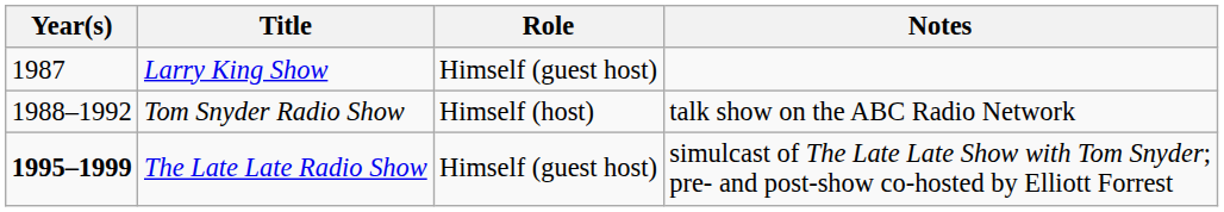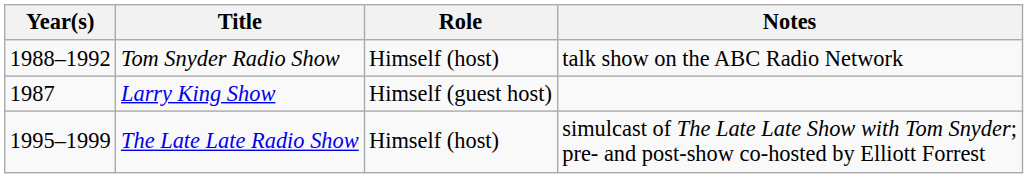 <table class="wikitable sortable">
 <tr>
 <th>Year(s)</th>
 <th>Title</th>
 <th>Role</th>
 <th>Notes</th>
 </tr>
 <tr>
+<td>1988–1992</td>
+<td><em>Tom Snyder Radio Show</em></td>
+<td>Himself (host)</td>
+<td>talk show on the ABC Radio Network</td>
+</tr>
+<tr>
 <td>1987</td>
 <td><em><a href='#'>Larry King Show</a></em></td>
 <td>Himself (guest host)</td>
 <td></td>
 </tr>
 <tr>
-<td>1988–1992</td>
-<td><em>Tom Snyder Radio Show</em></td>
+<td>1995–1999</td>
+<td><em><a href='#'>The Late Late Radio Show</a></em></td>
 <td>Himself (host)</td>
-<td>talk show on the ABC Radio Network</td>
-</tr>
-<tr>
-<td><strong>1995–1999</strong></td>
-<td><em><a href='#'>The Late Late Radio Show</a></em></td>
-<td>Himself (guest host)</td>
 <td>simulcast of <em>The Late Late Show with Tom Snyder</em>;<br>pre- and post-show co-hosted by Elliott Forrest</td>
 </tr>
 </table>
